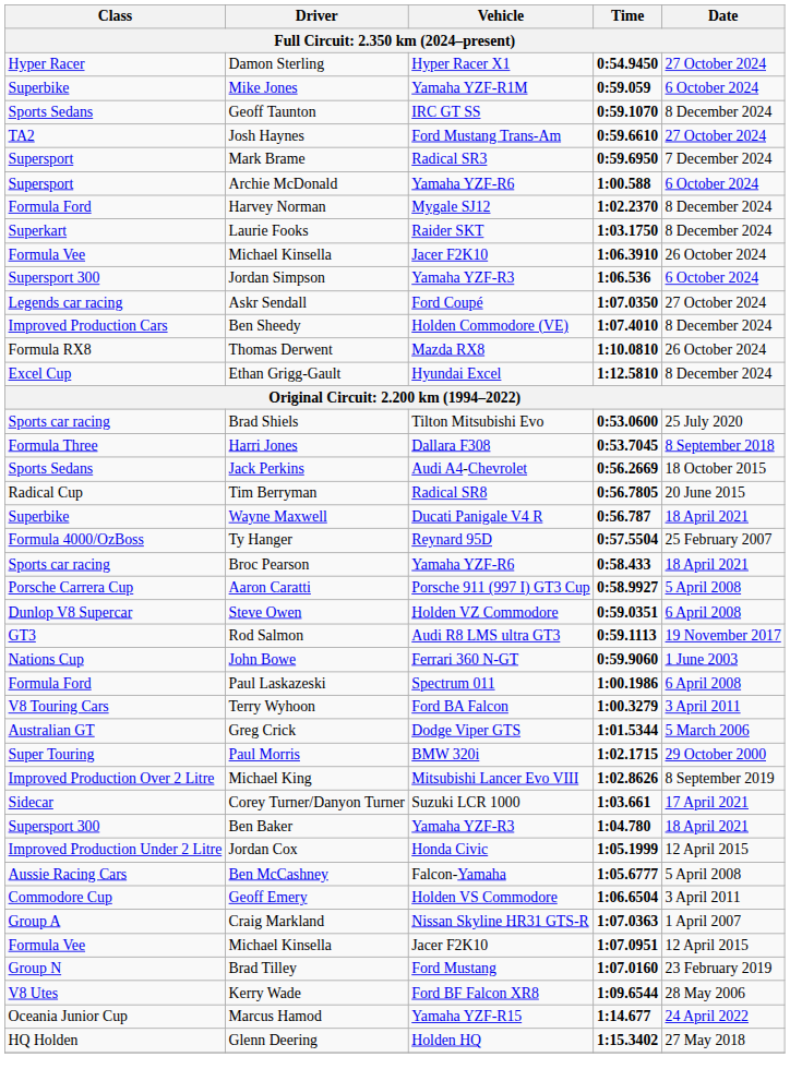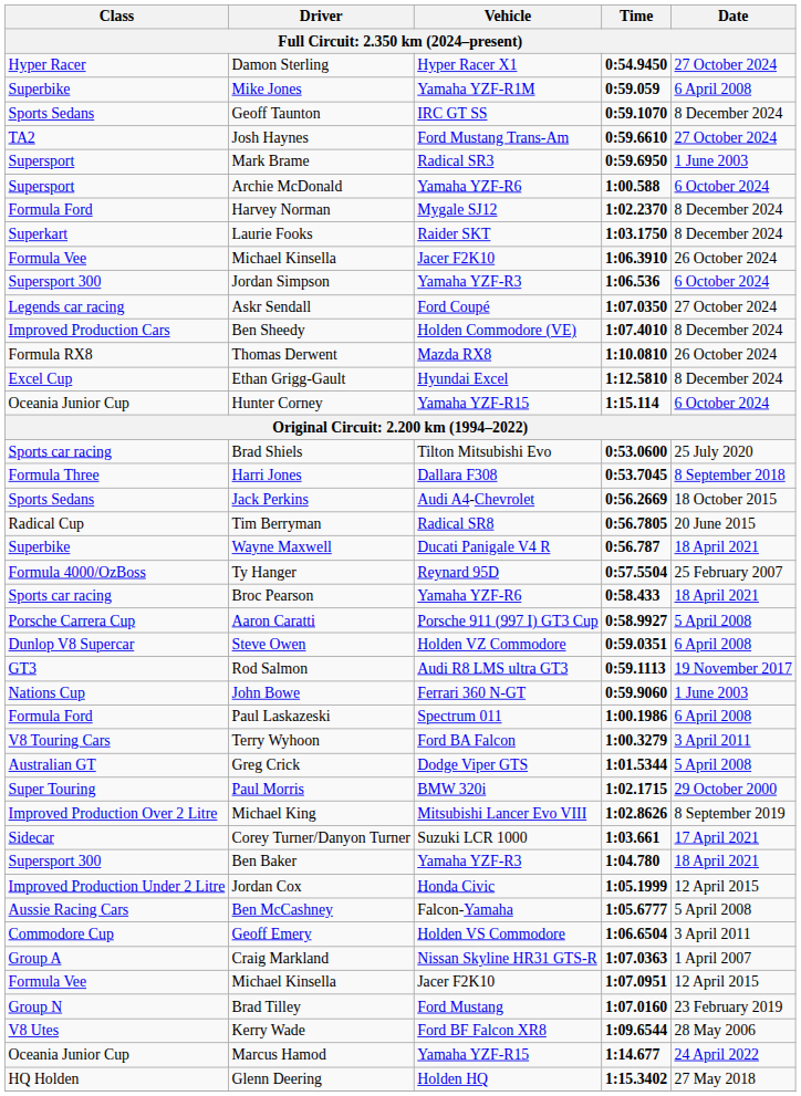 <table class="wikitable">
 <tr>
 <th>Class</th>
 <th>Driver</th>
 <th>Vehicle</th>
 <th>Time</th>
 <th>Date</th>
 </tr>
 <tr>
 <th colspan=5>Full Circuit: 2.350 km (2024–present)</th>
 </tr>
 <tr>
 <td><a href='#'>Hyper Racer</a></td>
 <td> Damon Sterling</td>
 <td><a href='#'>Hyper Racer X1</a></td>
 <td><strong>0:54.9450</strong></td>
 <td><a href='#'>27 October 2024</a></td>
 </tr>
 <tr>
 <td><a href='#'>Superbike</a></td>
 <td> <a href='#'>Mike Jones</a></td>
 <td><a href='#'>Yamaha YZF-R1M</a></td>
 <td><strong>0:59.059</strong></td>
-<td><a href='#'>6 October 2024</a></td>
+<td><a href='#'>6 April 2008</a></td>
 </tr>
 <tr>
 <td><a href='#'>Sports Sedans</a></td>
 <td> Geoff Taunton</td>
 <td><a href='#'>IRC GT SS</a></td>
 <td><strong>0:59.1070</strong></td>
 <td>8 December 2024</td>
 </tr>
 <tr>
 <td><a href='#'>TA2</a></td>
 <td> Josh Haynes</td>
 <td><a href='#'>Ford Mustang Trans-Am</a></td>
 <td><strong>0:59.6610</strong></td>
 <td><a href='#'>27 October 2024</a></td>
 </tr>
 <tr>
 <td><a href='#'>Supersport</a></td>
 <td> Mark Brame</td>
 <td><a href='#'>Radical SR3</a></td>
 <td><strong>0:59.6950</strong></td>
-<td>7 December 2024</td>
+<td><a href='#'>1 June 2003</a></td>
 </tr>
 <tr>
 <td><a href='#'>Supersport</a></td>
 <td> Archie McDonald</td>
 <td><a href='#'>Yamaha YZF-R6</a></td>
 <td><strong>1:00.588</strong></td>
 <td><a href='#'>6 October 2024</a></td>
 </tr>
 <tr>
 <td><a href='#'>Formula Ford</a></td>
 <td> Harvey Norman</td>
 <td><a href='#'>Mygale SJ12</a></td>
 <td><strong>1:02.2370</strong></td>
 <td>8 December 2024</td>
 </tr>
 <tr>
 <td><a href='#'>Superkart</a></td>
 <td> Laurie Fooks</td>
 <td><a href='#'>Raider SKT</a></td>
 <td><strong>1:03.1750</strong></td>
 <td>8 December 2024</td>
 </tr>
 <tr>
 <td><a href='#'>Formula Vee</a></td>
 <td> Michael Kinsella</td>
 <td><a href='#'>Jacer F2K10</a></td>
 <td><strong>1:06.3910</strong></td>
 <td>26 October 2024</td>
 </tr>
 <tr>
 <td><a href='#'>Supersport 300</a></td>
 <td> Jordan Simpson</td>
 <td><a href='#'>Yamaha YZF-R3</a></td>
 <td><strong>1:06.536</strong></td>
 <td><a href='#'>6 October 2024</a></td>
 </tr>
 <tr>
 <td><a href='#'>Legends car racing</a></td>
 <td> Askr Sendall</td>
 <td><a href='#'>Ford Coupé</a></td>
 <td><strong>1:07.0350</strong></td>
 <td>27 October 2024</td>
 </tr>
 <tr>
 <td><a href='#'>Improved Production Cars</a></td>
 <td> Ben Sheedy</td>
 <td><a href='#'>Holden Commodore (VE)</a></td>
 <td><strong>1:07.4010</strong></td>
 <td>8 December 2024</td>
 </tr>
 <tr>
 <td>Formula RX8</td>
 <td> Thomas Derwent</td>
 <td><a href='#'>Mazda RX8</a></td>
 <td><strong>1:10.0810</strong></td>
 <td>26 October 2024</td>
 </tr>
 <tr>
 <td><a href='#'>Excel Cup</a></td>
 <td> Ethan Grigg-Gault</td>
 <td><a href='#'>Hyundai Excel</a></td>
 <td><strong>1:12.5810</strong></td>
 <td>8 December 2024</td>
+</tr>
+<tr>
+<td>Oceania Junior Cup</td>
+<td> Hunter Corney</td>
+<td><a href='#'>Yamaha YZF-R15</a></td>
+<td><strong>1:15.114</strong></td>
+<td><a href='#'>6 October 2024</a></td>
 </tr>
 <tr>
 <th colspan=5>Original Circuit: 2.200 km (1994–2022)</th>
 </tr>
 <tr>
 <td><a href='#'>Sports car racing</a></td>
 <td> Brad Shiels</td>
 <td>Tilton Mitsubishi Evo</td>
 <td><strong>0:53.0600</strong></td>
 <td>25 July 2020</td>
 </tr>
 <tr>
 <td><a href='#'>Formula Three</a></td>
 <td> <a href='#'>Harri Jones</a></td>
 <td><a href='#'>Dallara F308</a></td>
 <td><strong>0:53.7045</strong></td>
 <td><a href='#'>8 September 2018</a></td>
 </tr>
 <tr>
 <td><a href='#'>Sports Sedans</a></td>
 <td> <a href='#'>Jack Perkins</a></td>
 <td><a href='#'>Audi A4</a>-<a href='#'>Chevrolet</a></td>
 <td><strong>0:56.2669</strong></td>
 <td>18 October 2015</td>
 </tr>
 <tr>
 <td>Radical Cup</td>
 <td> Tim Berryman</td>
 <td><a href='#'>Radical SR8</a></td>
 <td><strong>0:56.7805</strong></td>
 <td>20 June 2015</td>
 </tr>
 <tr>
 <td><a href='#'>Superbike</a></td>
 <td> <a href='#'>Wayne Maxwell</a></td>
 <td><a href='#'>Ducati Panigale V4 R</a></td>
 <td><strong>0:56.787</strong></td>
 <td><a href='#'>18 April 2021</a></td>
 </tr>
 <tr>
 <td><a href='#'>Formula 4000/OzBoss</a></td>
 <td> Ty Hanger</td>
 <td><a href='#'>Reynard 95D</a></td>
 <td><strong>0:57.5504</strong></td>
 <td>25 February 2007</td>
 </tr>
 <tr>
 <td><a href='#'>Sports car racing</a></td>
 <td> Broc Pearson</td>
 <td><a href='#'>Yamaha YZF-R6</a></td>
 <td><strong>0:58.433</strong></td>
 <td><a href='#'>18 April 2021</a></td>
 </tr>
 <tr>
 <td><a href='#'>Porsche Carrera Cup</a></td>
 <td> <a href='#'>Aaron Caratti</a></td>
 <td><a href='#'>Porsche 911 (997 I) GT3 Cup</a></td>
 <td><strong>0:58.9927</strong></td>
 <td><a href='#'>5 April 2008</a></td>
 </tr>
 <tr>
 <td><a href='#'>Dunlop V8 Supercar</a></td>
 <td> <a href='#'>Steve Owen</a></td>
 <td><a href='#'>Holden VZ Commodore</a></td>
 <td><strong>0:59.0351</strong></td>
 <td><a href='#'>6 April 2008</a></td>
 </tr>
 <tr>
 <td><a href='#'>GT3</a></td>
 <td> Rod Salmon</td>
 <td><a href='#'>Audi R8 LMS ultra GT3</a></td>
 <td><strong>0:59.1113</strong></td>
 <td><a href='#'>19 November 2017</a></td>
 </tr>
 <tr>
 <td><a href='#'>Nations Cup</a></td>
 <td> <a href='#'>John Bowe</a></td>
 <td><a href='#'>Ferrari 360 N-GT</a></td>
 <td><strong>0:59.9060</strong></td>
 <td><a href='#'>1 June 2003</a></td>
 </tr>
 <tr>
 <td><a href='#'>Formula Ford</a></td>
 <td> Paul Laskazeski</td>
 <td><a href='#'>Spectrum 011</a></td>
 <td><strong>1:00.1986</strong></td>
 <td><a href='#'>6 April 2008</a></td>
 </tr>
 <tr>
 <td><a href='#'>V8 Touring Cars</a></td>
 <td> Terry Wyhoon</td>
 <td><a href='#'>Ford BA Falcon</a></td>
 <td><strong>1:00.3279</strong></td>
 <td><a href='#'>3 April 2011</a></td>
 </tr>
 <tr>
 <td><a href='#'>Australian GT</a></td>
 <td> Greg Crick</td>
 <td><a href='#'>Dodge Viper GTS</a></td>
 <td><strong>1:01.5344</strong></td>
-<td><a href='#'>5 March 2006</a></td>
+<td><a href='#'>5 April 2008</a></td>
 </tr>
 <tr>
 <td><a href='#'>Super Touring</a></td>
 <td> <a href='#'>Paul Morris</a></td>
 <td><a href='#'>BMW 320i</a></td>
 <td><strong>1:02.1715</strong></td>
 <td><a href='#'>29 October 2000</a></td>
 </tr>
 <tr>
 <td><a href='#'>Improved Production Over 2 Litre</a></td>
 <td> Michael King</td>
 <td><a href='#'>Mitsubishi Lancer Evo VIII</a></td>
 <td><strong>1:02.8626</strong></td>
 <td>8 September 2019</td>
 </tr>
 <tr>
 <td><a href='#'>Sidecar</a></td>
 <td> Corey Turner/Danyon Turner</td>
 <td>Suzuki LCR 1000</td>
 <td><strong>1:03.661</strong></td>
 <td><a href='#'>17 April 2021</a></td>
 </tr>
 <tr>
 <td><a href='#'>Supersport 300</a></td>
 <td> Ben Baker</td>
 <td><a href='#'>Yamaha YZF-R3</a></td>
 <td><strong>1:04.780</strong></td>
 <td><a href='#'>18 April 2021</a></td>
 </tr>
 <tr>
 <td><a href='#'>Improved Production Under 2 Litre</a></td>
 <td> Jordan Cox</td>
 <td><a href='#'>Honda Civic</a></td>
 <td><strong>1:05.1999</strong></td>
 <td>12 April 2015</td>
 </tr>
 <tr>
 <td><a href='#'>Aussie Racing Cars</a></td>
 <td> <a href='#'>Ben McCashney</a></td>
 <td>Falcon-<a href='#'>Yamaha</a></td>
 <td><strong>1:05.6777</strong></td>
 <td>5 April 2008</td>
 </tr>
 <tr>
 <td><a href='#'>Commodore Cup</a></td>
 <td> <a href='#'>Geoff Emery</a></td>
 <td><a href='#'>Holden VS Commodore</a></td>
 <td><strong>1:06.6504</strong></td>
 <td>3 April 2011</td>
 </tr>
 <tr>
 <td><a href='#'>Group A</a></td>
 <td> Craig Markland</td>
 <td><a href='#'>Nissan Skyline HR31 GTS-R</a></td>
 <td><strong>1:07.0363</strong></td>
 <td>1 April 2007</td>
 </tr>
 <tr>
 <td><a href='#'>Formula Vee</a></td>
 <td> Michael Kinsella</td>
 <td>Jacer F2K10</td>
 <td><strong>1:07.0951</strong></td>
 <td>12 April 2015</td>
 </tr>
 <tr>
 <td><a href='#'>Group N</a></td>
 <td> Brad Tilley</td>
 <td><a href='#'>Ford Mustang</a></td>
 <td><strong>1:07.0160</strong></td>
 <td>23 February 2019</td>
 </tr>
 <tr>
 <td><a href='#'>V8 Utes</a></td>
 <td> Kerry Wade</td>
 <td><a href='#'>Ford BF Falcon XR8</a></td>
 <td><strong>1:09.6544</strong></td>
 <td>28 May 2006</td>
 </tr>
 <tr>
 <td>Oceania Junior Cup</td>
 <td> Marcus Hamod</td>
 <td><a href='#'>Yamaha YZF-R15</a></td>
 <td><strong>1:14.677</strong></td>
 <td><a href='#'>24 April 2022</a></td>
 </tr>
 <tr>
 <td>HQ Holden</td>
 <td> Glenn Deering</td>
 <td><a href='#'>Holden HQ</a></td>
 <td><strong>1:15.3402</strong></td>
 <td>27 May 2018</td>
 </tr>
 <tr>
 </tr>
 </table>
